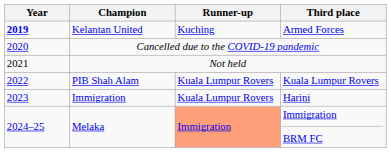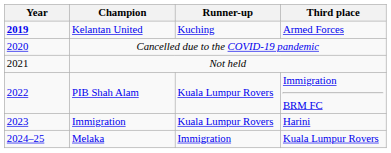 <table class=wikitable>
 <tr>
 <th width=90>Year</th>
 <th width=150>Champion</th>
 <th width=150>Runner-up</th>
 <th width=150>Third place</th>
 </tr>
 <tr>
 <td><strong><a href='#'>2019</a></strong></td>
 <td> <a href='#'>Kelantan United</a></td>
 <td> <a href='#'>Kuching</a></td>
 <td> <a href='#'>Armed Forces</a></td>
 </tr>
 <tr>
 <td><a href='#'>2020</a></td>
 <td colspan="3" align="center"><em>Cancelled due to the <a href='#'>COVID-19 pandemic</a></em></td>
 </tr>
 <tr>
 <td>2021</td>
 <td colspan="3" align="center"><em>Not held</em></td>
 </tr>
 <tr>
 <td><a href='#'>2022</a></td>
 <td> <a href='#'>PIB Shah Alam</a></td>
 <td> <a href='#'>Kuala Lumpur Rovers</a></td>
-<td> <a href='#'>Kuala Lumpur Rovers</a></td>
+<td> <a href='#'>Immigration</a> <hr>  <a href='#'>BRM FC</a></td>
 </tr>
 <tr>
 <td><a href='#'>2023</a></td>
 <td> <a href='#'>Immigration</a></td>
 <td> <a href='#'>Kuala Lumpur Rovers</a></td>
 <td> <a href='#'>Harini</a></td>
 </tr>
 <tr>
 <td><a href='#'>2024–25</a></td>
 <td> <a href='#'>Melaka</a></td>
-<td style="background: lightsalmon;"> <a href='#'>Immigration</a></td>
-<td> <a href='#'>Immigration</a> <hr>  <a href='#'>BRM FC</a></td>
+<td> <a href='#'>Immigration</a></td>
+<td> <a href='#'>Kuala Lumpur Rovers</a></td>
 </tr>
 </table>
